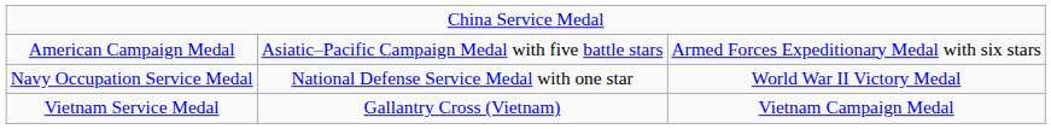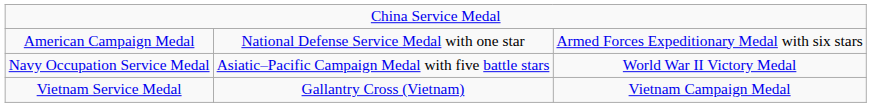 <table class="wikitable" style="margin:1em auto; text-align:center;">
 <tr>
 <td colspan="4"><a href='#'>China Service Medal</a></td>
 </tr>
 <tr>
 <td><a href='#'>American Campaign Medal</a></td>
-<td><a href='#'>Asiatic–Pacific Campaign Medal</a> with five <a href='#'>battle stars</a></td>
+<td><a href='#'>National Defense Service Medal</a> with one star</td>
 <td><a href='#'>Armed Forces Expeditionary Medal</a> with six stars</td>
 </tr>
 <tr>
 <td><a href='#'>Navy Occupation Service Medal</a></td>
-<td><a href='#'>National Defense Service Medal</a> with one star</td>
+<td><a href='#'>Asiatic–Pacific Campaign Medal</a> with five <a href='#'>battle stars</a></td>
 <td><a href='#'>World War II Victory Medal</a></td>
 </tr>
 <tr>
 <td><a href='#'>Vietnam Service Medal</a></td>
 <td><a href='#'>Gallantry Cross (Vietnam)</a></td>
 <td><a href='#'>Vietnam Campaign Medal</a></td>
 </tr>
 </table>
